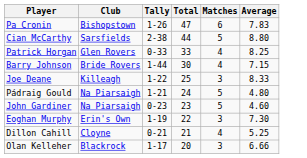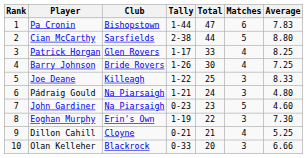 <table class="wikitable">
 <tr>
+<th>Rank</th>
 <th>Player</th>
 <th>Club</th>
 <th>Tally</th>
 <th>Total</th>
 <th>Matches</th>
 <th>Average</th>
 </tr>
 <tr>
+<td rowspan=1 align=center>1</td>
 <td><a href='#'>Pa Cronin</a></td>
 <td><a href='#'>Bishopstown</a></td>
-<td align=center>1-26</td>
+<td align=center>1-44</td>
 <td align=center>47</td>
 <td align=center>6</td>
 <td align=center>7.83</td>
 </tr>
 <tr>
+<td rowspan=1 align=center>2</td>
 <td><a href='#'>Cian McCarthy</a></td>
 <td><a href='#'>Sarsfields</a></td>
 <td align=center>2-38</td>
 <td align=center>44</td>
 <td align=center>5</td>
 <td align=center>8.80</td>
 </tr>
 <tr>
+<td rowspan=1 align=center>3</td>
 <td><a href='#'>Patrick Horgan</a></td>
 <td><a href='#'>Glen Rovers</a></td>
-<td align=center>0-33</td>
+<td align=center>1-17</td>
 <td align=center>33</td>
 <td align=center>4</td>
 <td align=center>8.25</td>
 </tr>
 <tr>
+<td rowspan=1 align=center>4</td>
 <td><a href='#'>Barry Johnson</a></td>
 <td><a href='#'>Bride Rovers</a></td>
-<td align=center>1-44</td>
+<td align=center>1-26</td>
 <td align=center>30</td>
 <td align=center>4</td>
-<td align=center>7.15</td>
+<td align=center>7.25</td>
 </tr>
 <tr>
+<td rowspan=1 align=center>5</td>
 <td><a href='#'>Joe Deane</a></td>
 <td><a href='#'>Killeagh</a></td>
 <td align=center>1-22</td>
 <td align=center>25</td>
 <td align=center>3</td>
 <td align=center>8.33</td>
 </tr>
 <tr>
+<td rowspan=1 align=center>6</td>
 <td>Pádraig Gould</td>
 <td><a href='#'>Na Piarsaigh</a></td>
 <td align=center>1-21</td>
 <td align=center>24</td>
-<td align=center>5</td>
+<td align=center>3</td>
 <td align=center>4.80</td>
 </tr>
 <tr>
+<td rowspan=1 align=center>7</td>
 <td><a href='#'>John Gardiner</a></td>
 <td><a href='#'>Na Piarsaigh</a></td>
 <td align=center>0-23</td>
 <td align=center>23</td>
 <td align=center>5</td>
 <td align=center>4.60</td>
 </tr>
 <tr>
+<td rowspan=1 align=center>8</td>
 <td><a href='#'>Eoghan Murphy</a></td>
 <td><a href='#'>Erin's Own</a></td>
 <td align=center>1-19</td>
 <td align=center>22</td>
 <td align=center>3</td>
 <td align=center>7.30</td>
 </tr>
 <tr>
+<td rowspan=1 align=center>9</td>
 <td>Dillon Cahill</td>
 <td><a href='#'>Cloyne</a></td>
 <td align=center>0-21</td>
 <td align=center>21</td>
 <td align=center>4</td>
 <td align=center>5.25</td>
 </tr>
 <tr>
+<td rowspan=1 align=center>10</td>
 <td>Olan Kelleher</td>
 <td><a href='#'>Blackrock</a></td>
-<td align=center>1-17</td>
+<td align=center>0-33</td>
 <td align=center>20</td>
 <td align=center>3</td>
 <td align=center>6.66</td>
 </tr>
 </table>
